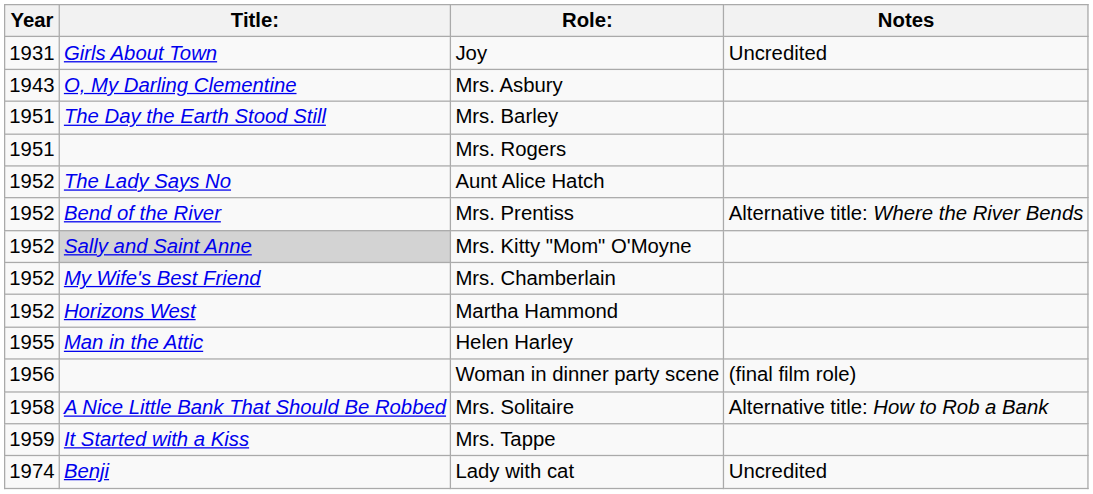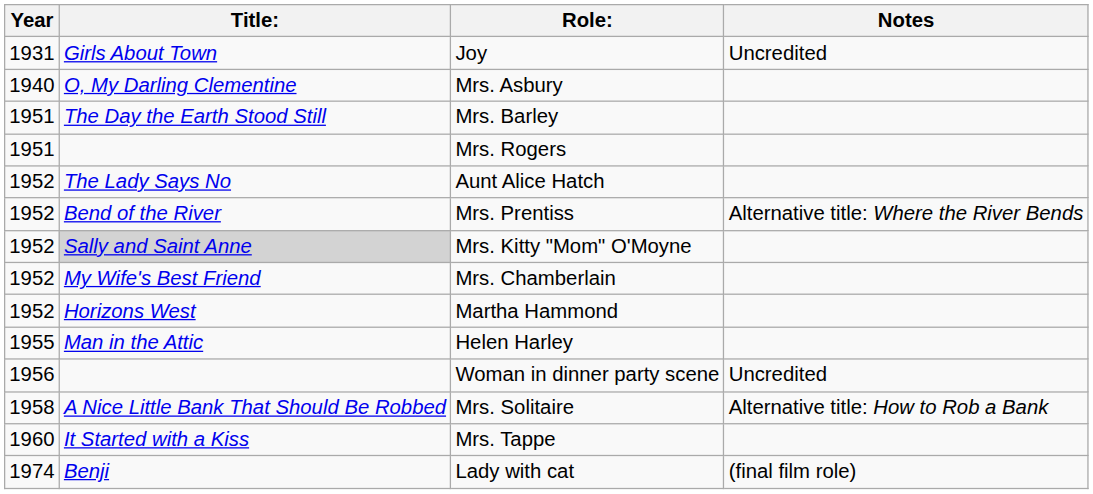 <table class="wikitable sortable">
 <tr>
 <th>Year</th>
 <th>Title:</th>
 <th>Role:</th>
 <th class="unsortable">Notes</th>
 </tr>
 <tr>
 <td>1931</td>
 <td><em><a href='#'>Girls About Town</a></em></td>
 <td>Joy</td>
 <td>Uncredited</td>
 </tr>
 <tr>
-<td>1943</td>
+<td>1940</td>
 <td><em><a href='#'>O, My Darling Clementine</a></em></td>
 <td>Mrs. Asbury</td>
 <td></td>
 </tr>
 <tr>
 <td>1951</td>
 <td><em><a href='#'>The Day the Earth Stood Still</a></em></td>
 <td>Mrs. Barley</td>
 <td></td>
 </tr>
 <tr>
 <td>1951</td>
 <td><em></em></td>
 <td>Mrs. Rogers</td>
 <td></td>
 </tr>
 <tr>
 <td>1952</td>
 <td><em><a href='#'>The Lady Says No</a></em></td>
 <td>Aunt Alice Hatch</td>
 <td></td>
 </tr>
 <tr>
 <td>1952</td>
 <td><em><a href='#'>Bend of the River</a></em></td>
 <td>Mrs. Prentiss</td>
 <td>Alternative title: <em>Where the River Bends</em></td>
 </tr>
 <tr>
 <td>1952</td>
 <td style="background: lightgrey;"><em><a href='#'>Sally and Saint Anne</a></em></td>
 <td>Mrs. Kitty "Mom" O'Moyne</td>
 <td></td>
 </tr>
 <tr>
 <td>1952</td>
 <td><em><a href='#'>My Wife's Best Friend</a></em></td>
 <td>Mrs. Chamberlain</td>
 <td></td>
 </tr>
 <tr>
 <td>1952</td>
 <td><em><a href='#'>Horizons West</a></em></td>
 <td>Martha Hammond</td>
 <td></td>
 </tr>
 <tr>
 <td>1955</td>
 <td><em><a href='#'>Man in the Attic</a></em></td>
 <td>Helen Harley</td>
 <td></td>
 </tr>
 <tr>
 <td>1956</td>
 <td><em></em></td>
 <td>Woman in dinner party scene</td>
-<td>(final film role)</td>
+<td>Uncredited</td>
 </tr>
 <tr>
 <td>1958</td>
 <td><em><a href='#'>A Nice Little Bank That Should Be Robbed</a></em></td>
 <td>Mrs. Solitaire</td>
 <td>Alternative title: <em>How to Rob a Bank</em></td>
 </tr>
 <tr>
-<td>1959</td>
+<td>1960</td>
 <td><em><a href='#'>It Started with a Kiss</a></em></td>
 <td>Mrs. Tappe</td>
 <td></td>
 </tr>
 <tr>
 <td>1974</td>
 <td><em><a href='#'>Benji</a></em></td>
 <td>Lady with cat</td>
-<td>Uncredited</td>
+<td>(final film role)</td>
 </tr>
 </table>
